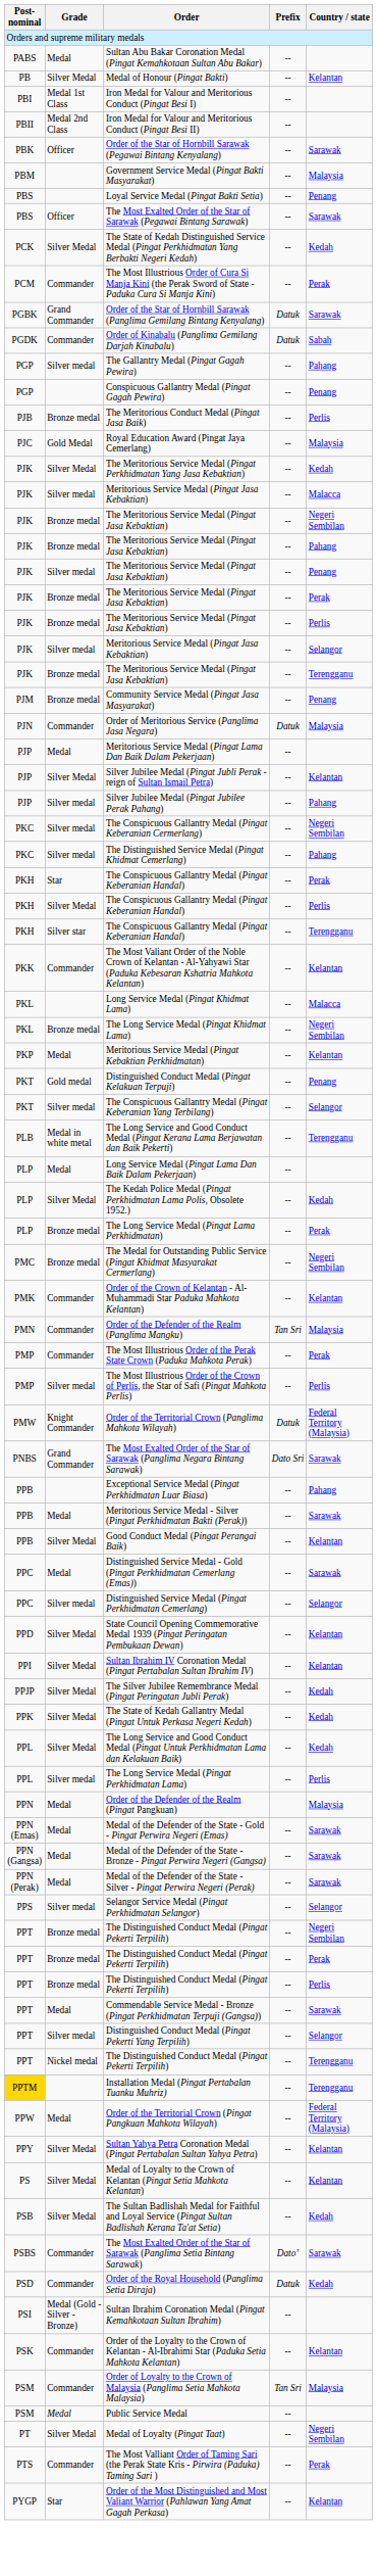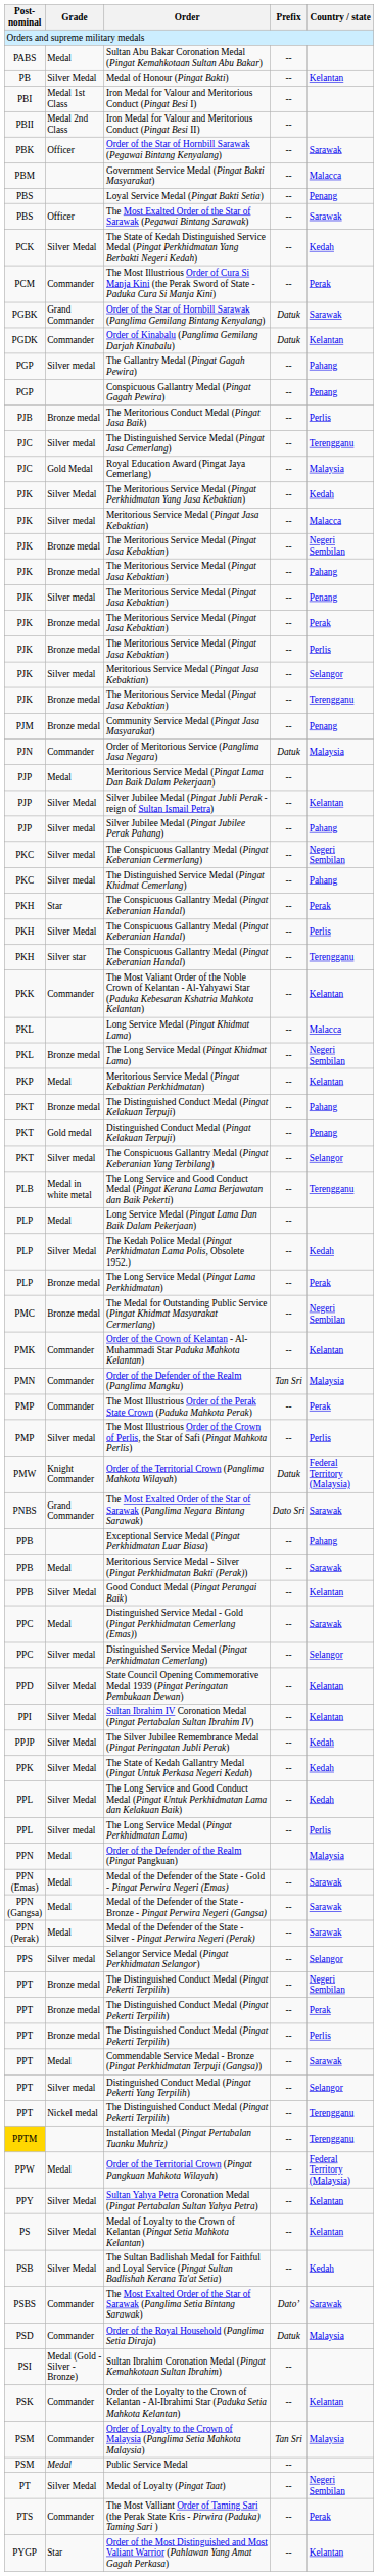 <table class="wikitable" width=100%>
 <tr>
 <th width=11%>Post-nominal</th>
 <th width=16%>Grade</th>
 <th>Order</th>
 <th width=10%>Prefix</th>
 <th width=18%>Country / state</th>
 </tr>
 <tr>
 <td colspan=5 style="background-color:#cceeff">Orders and supreme military medals</td>
 </tr>
 <tr>
 <td align=center>PABS</td>
 <td>Medal</td>
 <td>Sultan Abu Bakar Coronation Medal (<em>Pingat Kemahkotaan Sultan Abu Bakar</em>)</td>
 <td align=center>--</td>
 <td></td>
 </tr>
 <tr>
 <td align=center>PB</td>
 <td>Silver Medal</td>
 <td>Medal of Honour (<em>Pingat Bakti</em>)</td>
 <td align=center>--</td>
 <td> <a href='#'>Kelantan</a></td>
 </tr>
 <tr>
 <td align=center>PBI</td>
 <td>Medal 1st Class</td>
 <td>Iron Medal for Valour and Meritorious Conduct (<em>Pingat Besi</em> I)</td>
 <td align=center>--</td>
 <td></td>
 </tr>
 <tr>
 <td align=center>PBII</td>
 <td>Medal 2nd Class</td>
 <td>Iron Medal for Valour and Meritorious Conduct (<em>Pingat Besi</em> II)</td>
 <td align=center>--</td>
 <td></td>
 </tr>
 <tr>
 <td align=center>PBK</td>
 <td>Officer</td>
 <td><a href='#'>Order of the Star of Hornbill Sarawak</a> (<em>Pegawai Bintang Kenyalang</em>)</td>
 <td align=center>--</td>
 <td> <a href='#'>Sarawak</a></td>
 </tr>
 <tr>
 <td align=center>PBM</td>
 <td></td>
 <td>Government Service Medal (<em>Pingat Bakti Masyarakat</em>)</td>
 <td align=center>--</td>
-<td> <a href='#'>Malaysia</a></td>
+<td> <a href='#'>Malacca</a></td>
 </tr>
 <tr>
 <td align=center>PBS</td>
 <td></td>
 <td>Loyal Service Medal (<em>Pingat Bakti Setia</em>)</td>
 <td align=center>--</td>
 <td> <a href='#'>Penang</a></td>
 </tr>
 <tr>
 <td align=center>PBS</td>
 <td>Officer</td>
 <td>The <a href='#'>Most Exalted Order of the Star of Sarawak</a> (<em>Pegawai Bintang Sarawak</em>)</td>
 <td align=center>--</td>
 <td> <a href='#'>Sarawak</a></td>
 </tr>
 <tr>
 <td align=center>PCK</td>
 <td>Silver Medal</td>
 <td>The State of Kedah Distinguished Service Medal (<em>Pingat Perkhidmatan Yang Berbakti Negeri Kedah</em>)</td>
 <td align=center>--</td>
 <td> <a href='#'>Kedah</a></td>
 </tr>
 <tr>
 <td align=center>PCM</td>
 <td>Commander</td>
 <td>The Most Illustrious <a href='#'>Order of Cura Si Manja Kini</a> (the Perak Sword of State -<em>Paduka Cura Si Manja Kini</em>)</td>
 <td align=center>--</td>
 <td> <a href='#'>Perak</a></td>
 </tr>
 <tr>
 <td align=center>PGBK</td>
 <td>Grand Commander</td>
 <td><a href='#'>Order of the Star of Hornbill Sarawak</a> (<em>Panglima Gemilang Bintang Kenyalang</em>)</td>
 <td align=center><em>Datuk</em></td>
 <td> <a href='#'>Sarawak</a></td>
 </tr>
 <tr>
 <td align=center>PGDK</td>
 <td>Commander</td>
 <td><a href='#'>Order of Kinabalu</a> (<em>Panglima Gemilang Darjah Kinabalu</em>)</td>
 <td align=center><em>Datuk</em></td>
-<td> <a href='#'>Sabah</a></td>
+<td> <a href='#'>Kelantan</a></td>
 </tr>
 <tr>
 <td align=center>PGP</td>
 <td>Silver medal</td>
 <td>The Gallantry Medal (<em>Pingat Gagah Pewira</em>)</td>
 <td align=center>--</td>
 <td> <a href='#'>Pahang</a></td>
 </tr>
 <tr>
 <td align=center>PGP</td>
 <td></td>
 <td>Conspicuous Gallantry Medal (<em>Pingat Gagah Pewira</em>)</td>
 <td align=center>--</td>
 <td> <a href='#'>Penang</a></td>
 </tr>
 <tr>
 <td align=center>PJB</td>
 <td>Bronze medal</td>
 <td>The Meritorious Conduct Medal (<em>Pingat Jasa Baik</em>)</td>
 <td align=center>--</td>
 <td> <a href='#'>Perlis</a></td>
+</tr>
+<tr>
+<td align=center>PJC</td>
+<td>Silver medal</td>
+<td>The Distinguished Service Medal (<em>Pingat Jasa Cemerlang</em>)</td>
+<td align=center>--</td>
+<td> <a href='#'>Terengganu</a></td>
 </tr>
 <tr>
 <td align=center>PJC</td>
 <td>Gold Medal</td>
 <td>Royal Education Award (Pingat Jaya Cemerlang)</td>
 <td align=center>--</td>
 <td> <a href='#'>Malaysia</a></td>
 </tr>
 <tr>
 <td align=center>PJK</td>
 <td>Silver Medal</td>
 <td>The Meritorious Service Medal (<em>Pingat Perkhidmatan Yang Jasa Kebaktian</em>)</td>
 <td align=center>--</td>
 <td> <a href='#'>Kedah</a></td>
 </tr>
 <tr>
 <td align=center>PJK</td>
 <td>Silver medal</td>
 <td>Meritorious Service Medal (<em>Pingat Jasa Kebaktian</em>)</td>
 <td align=center>--</td>
 <td> <a href='#'>Malacca</a></td>
 </tr>
 <tr>
 <td align=center>PJK</td>
 <td>Bronze medal</td>
 <td>The Meritorious Service Medal (<em>Pingat Jasa Kebaktian</em>)</td>
 <td align=center>--</td>
 <td> <a href='#'>Negeri Sembilan</a></td>
 </tr>
 <tr>
 <td align=center>PJK</td>
 <td>Bronze medal</td>
 <td>The Meritorious Service Medal (<em>Pingat Jasa Kebaktian</em>)</td>
 <td align=center>--</td>
 <td> <a href='#'>Pahang</a></td>
 </tr>
 <tr>
 <td align=center>PJK</td>
 <td>Silver medal</td>
 <td>The Meritorious Service Medal (<em>Pingat Jasa Kebaktian</em>)</td>
 <td align=center>--</td>
 <td> <a href='#'>Penang</a></td>
 </tr>
 <tr>
 <td align=center>PJK</td>
 <td>Bronze medal</td>
 <td>The Meritorious Service Medal (<em>Pingat Jasa Kebaktian</em>)</td>
 <td align=center>--</td>
 <td> <a href='#'>Perak</a></td>
 </tr>
 <tr>
 <td align=center>PJK</td>
 <td>Bronze medal</td>
 <td>The Meritorious Service Medal (<em>Pingat Jasa Kebaktian</em>)</td>
 <td align=center>--</td>
 <td> <a href='#'>Perlis</a></td>
 </tr>
 <tr>
 <td align=center>PJK</td>
 <td>Silver medal</td>
 <td>Meritorious Service Medal (<em>Pingat Jasa Kebaktian</em>)</td>
 <td align=center>--</td>
 <td> <a href='#'>Selangor</a></td>
 </tr>
 <tr>
 <td align=center>PJK</td>
 <td>Bronze medal</td>
 <td>The Meritorious Service Medal (<em>Pingat Jasa Kebaktian</em>)</td>
 <td align=center>--</td>
 <td> <a href='#'>Terengganu</a></td>
 </tr>
 <tr>
 <td align=center>PJM</td>
 <td>Bronze medal</td>
 <td>Community Service Medal (<em>Pingat Jasa Masyarakat</em>)</td>
 <td align=center>--</td>
 <td> <a href='#'>Penang</a></td>
 </tr>
 <tr>
 <td align=center>PJN</td>
 <td>Commander</td>
 <td>Order of Meritorious Service (<em>Panglima Jasa Negara</em>)</td>
 <td align=center><em>Datuk</em></td>
 <td> <a href='#'>Malaysia</a></td>
 </tr>
 <tr>
 <td align=center>PJP</td>
 <td>Medal</td>
 <td>Meritorious Service Medal (<em>Pingat Lama Dan Baik Dalam Pekerjaan</em>)</td>
 <td align=center>--</td>
 <td></td>
 </tr>
 <tr>
 <td align=center>PJP</td>
 <td>Silver Medal</td>
 <td>Silver Jubilee Medal (<em>Pingat Jubli Perak</em> - reign of <a href='#'>Sultan Ismail Petra</a>)</td>
 <td align=center>--</td>
 <td> <a href='#'>Kelantan</a></td>
 </tr>
 <tr>
 <td align=center>PJP</td>
 <td>Silver medal</td>
 <td>Silver Jubilee Medal (<em>Pingat Jubilee Perak Pahang</em>)</td>
 <td align=center>--</td>
 <td> <a href='#'>Pahang</a></td>
 </tr>
 <tr>
 <td align=center>PKC</td>
 <td>Silver medal</td>
 <td>The Conspicuous Gallantry Medal (<em>Pingat Keberanian Cermerlang</em>)</td>
 <td align=center>--</td>
 <td> <a href='#'>Negeri Sembilan</a></td>
 </tr>
 <tr>
 <td align=center>PKC</td>
 <td>Silver medal</td>
 <td>The Distinguished Service Medal (<em>Pingat Khidmat Cemerlang</em>)</td>
 <td align=center>--</td>
 <td> <a href='#'>Pahang</a></td>
 </tr>
 <tr>
 <td align=center>PKH</td>
 <td>Star</td>
 <td>The Conspicuous Gallantry Medal (<em>Pingat Keberanian Handal</em>)</td>
 <td align=center>--</td>
 <td> <a href='#'>Perak</a></td>
 </tr>
 <tr>
 <td align=center>PKH</td>
 <td>Silver Medal</td>
 <td>The Conspicuous Gallantry Medal (<em>Pingat Keberanian Handal</em>)</td>
 <td align=center>--</td>
 <td> <a href='#'>Perlis</a></td>
 </tr>
 <tr>
 <td align=center>PKH</td>
 <td>Silver star</td>
 <td>The Conspicuous Gallantry Medal (<em>Pingat Keberanian Handal</em>)</td>
 <td align=center>--</td>
 <td> <a href='#'>Terengganu</a></td>
 </tr>
 <tr>
 <td align=center>PKK</td>
 <td>Commander</td>
 <td>The Most Valiant Order of the Noble Crown of Kelantan - Al-Yahyawi Star (<em>Paduka Kebesaran Kshatria Mahkota Kelantan</em>)</td>
 <td align=center>--</td>
 <td> <a href='#'>Kelantan</a></td>
 </tr>
 <tr>
 <td align=center>PKL</td>
 <td></td>
 <td>Long Service Medal (<em>Pingat Khidmat Lama</em>)</td>
 <td align=center>--</td>
 <td> <a href='#'>Malacca</a></td>
 </tr>
 <tr>
 <td align=center>PKL</td>
 <td>Bronze medal</td>
 <td>The Long Service Medal (<em>Pingat Khidmat Lama</em>)</td>
 <td align=center>--</td>
 <td> <a href='#'>Negeri Sembilan</a></td>
 </tr>
 <tr>
 <td align=center>PKP</td>
 <td>Medal</td>
 <td>Meritorious Service Medal (<em>Pingat Kebaktian Perkhidmatan</em>)</td>
 <td align=center>--</td>
 <td> <a href='#'>Kelantan</a></td>
+</tr>
+<tr>
+<td align=center>PKT</td>
+<td>Bronze medal</td>
+<td>The Distinguished Conduct Medal (<em>Pingat Kelakuan Terpuji</em>)</td>
+<td align=center>--</td>
+<td> <a href='#'>Pahang</a></td>
 </tr>
 <tr>
 <td align=center>PKT</td>
 <td>Gold medal</td>
 <td>Distinguished Conduct Medal (<em>Pingat Kelakuan Terpuji</em>)</td>
 <td align=center>--</td>
 <td> <a href='#'>Penang</a></td>
 </tr>
 <tr>
 <td align=center>PKT</td>
 <td>Silver medal</td>
 <td>The Conspicuous Gallantry Medal (<em>Pingat Keberanian Yang Terbilang</em>)</td>
 <td align=center>--</td>
 <td> <a href='#'>Selangor</a></td>
 </tr>
 <tr>
 <td align=center>PLB</td>
 <td>Medal in white metal</td>
 <td>The Long Service and Good Conduct Medal (<em>Pingat Kerana Lama Berjawatan dan Baik Pekerti</em>)</td>
 <td align=center>--</td>
 <td> <a href='#'>Terengganu</a></td>
 </tr>
 <tr>
 <td align=center>PLP</td>
 <td>Medal</td>
 <td>Long Service Medal (<em>Pingat Lama Dan Baik Dalam Pekerjaan</em>)</td>
 <td align=center>--</td>
 <td></td>
 </tr>
 <tr>
 <td align=center>PLP</td>
 <td>Silver Medal</td>
 <td>The Kedah Police Medal (<em>Pingat Perkhidmatan Lama Polis</em>, Obsolete 1952.)</td>
 <td align=center>--</td>
 <td> <a href='#'>Kedah</a></td>
 </tr>
 <tr>
 <td align=center>PLP</td>
 <td>Bronze medal</td>
 <td>The Long Service Medal (<em>Pingat Lama Perkhidmatan</em>)</td>
 <td align=center>--</td>
 <td> <a href='#'>Perak</a></td>
 </tr>
 <tr>
 <td align=center>PMC</td>
 <td>Bronze medal</td>
 <td>The Medal for Outstanding Public Service (<em>Pingat Khidmat Masyarakat Cermerlang</em>)</td>
 <td align=center>--</td>
 <td> <a href='#'>Negeri Sembilan</a></td>
 </tr>
 <tr>
 <td align=center>PMK</td>
 <td>Commander</td>
 <td><a href='#'>Order of the Crown of Kelantan</a> - Al-Muhammadi Star <em>Paduka Mahkota Kelantan</em>)</td>
 <td align=center>--</td>
 <td> <a href='#'>Kelantan</a></td>
 </tr>
 <tr>
 <td align=center>PMN</td>
 <td>Commander</td>
 <td><a href='#'>Order of the Defender of the Realm</a> (<em>Panglima Mangku</em>)</td>
 <td align=center><em>Tan Sri</em></td>
 <td> <a href='#'>Malaysia</a></td>
 </tr>
 <tr>
 <td align=center>PMP</td>
 <td>Commander</td>
 <td>The Most Illustrious <a href='#'>Order of the Perak State Crown</a> (<em>Paduka Mahkota Perak</em>)</td>
 <td align=center>--</td>
 <td> <a href='#'>Perak</a></td>
 </tr>
 <tr>
 <td align=center>PMP</td>
 <td>Silver medal</td>
 <td>The Most Illustrious <a href='#'>Order of the Crown of Perlis</a>, the Star of Safi (<em>Pingat Mahkota Perlis</em>)</td>
 <td align=center>--</td>
 <td> <a href='#'>Perlis</a></td>
 </tr>
 <tr>
 <td align=center>PMW</td>
 <td>Knight Commander</td>
 <td><a href='#'>Order of the Territorial Crown</a> (<em>Panglima Mahkota Wilayah</em>)</td>
 <td align=center><em>Datuk</em></td>
 <td> <a href='#'>Federal Territory (Malaysia)</a></td>
 </tr>
 <tr>
 <td align=center>PNBS</td>
 <td>Grand Commander</td>
 <td>The <a href='#'>Most Exalted Order of the Star of Sarawak</a> (<em>Panglima Negara Bintang Sarawak</em>)</td>
 <td align=center><em>Dato Sri</em></td>
 <td> <a href='#'>Sarawak</a></td>
 </tr>
 <tr>
 <td align=center>PPB</td>
 <td></td>
 <td>Exceptional Service Medal (<em>Pingat Perkhidmatan Luar Biasa</em>)</td>
 <td align=center>--</td>
 <td> <a href='#'>Pahang</a></td>
 </tr>
 <tr>
 <td align=center>PPB</td>
 <td>Medal</td>
 <td>Meritorious Service Medal - Silver (<em>Pingat Perkhidmatan Bakti (Perak)</em>)</td>
 <td align=center>--</td>
 <td> <a href='#'>Sarawak</a></td>
 </tr>
 <tr>
 <td align=center>PPB</td>
 <td>Silver Medal</td>
 <td>Good Conduct Medal (<em>Pingat Perangai Baik</em>)</td>
 <td align=center>--</td>
 <td> <a href='#'>Kelantan</a></td>
 </tr>
 <tr>
 <td align=center>PPC</td>
 <td>Medal</td>
 <td>Distinguished Service Medal - Gold (<em>Pingat Perkhidmatan Cemerlang (Emas)</em>)</td>
 <td align=center>--</td>
 <td> <a href='#'>Sarawak</a></td>
 </tr>
 <tr>
 <td align=center>PPC</td>
 <td>Silver medal</td>
 <td>Distinguished Service Medal (<em>Pingat Perkhidmatan Cemerlang</em>)</td>
 <td align=center>--</td>
 <td> <a href='#'>Selangor</a></td>
 </tr>
 <tr>
 <td align=center>PPD</td>
 <td>Silver Medal</td>
 <td>State Council Opening Commemorative Medal 1939 (<em>Pingat Peringatan Pembukaan Dewan</em>)</td>
 <td align=center>--</td>
 <td> <a href='#'>Kelantan</a></td>
 </tr>
 <tr>
 <td align=center>PPI</td>
 <td>Silver Medal</td>
 <td><a href='#'>Sultan Ibrahim IV</a> Coronation Medal (<em>Pingat Pertabalan Sultan Ibrahim IV</em>)</td>
 <td align=center>--</td>
 <td> <a href='#'>Kelantan</a></td>
 </tr>
 <tr>
 <td align=center>PPJP</td>
 <td>Silver Medal</td>
 <td>The Silver Jubilee Remembrance Medal (<em>Pingat Peringatan Jubli Perak</em>)</td>
 <td align=center>--</td>
 <td> <a href='#'>Kedah</a></td>
 </tr>
 <tr>
 <td align=center>PPK</td>
 <td>Silver Medal</td>
 <td>The State of Kedah Gallantry Medal (<em>Pingat Untuk Perkasa Negeri Kedah</em>)</td>
 <td align=center>--</td>
 <td> <a href='#'>Kedah</a></td>
 </tr>
 <tr>
 <td align=center>PPL</td>
 <td>Silver Medal</td>
 <td>The Long Service and Good Conduct Medal (<em>Pingat Untuk Perkhidmatan Lama dan Kelakuan Baik</em>)</td>
 <td align=center>--</td>
 <td> <a href='#'>Kedah</a></td>
 </tr>
 <tr>
 <td align=center>PPL</td>
 <td>Silver medal</td>
 <td>The Long Service Medal (<em>Pingat Perkhidmatan Lama</em>)</td>
 <td align=center>--</td>
 <td> <a href='#'>Perlis</a></td>
 </tr>
 <tr>
 <td align=center>PPN</td>
 <td>Medal</td>
 <td><a href='#'>Order of the Defender of the Realm</a> (<em>Pingat</em> Pangkuan)</td>
 <td></td>
 <td> <a href='#'>Malaysia</a></td>
 </tr>
 <tr>
 <td align=center>PPN (Emas)</td>
 <td>Medal</td>
 <td>Medal of the Defender of the State - Gold - <em>Pingat Perwira Negeri (Emas)</em></td>
 <td align=center>--</td>
 <td> <a href='#'>Sarawak</a></td>
 </tr>
 <tr>
 <td align=center>PPN (Gangsa)</td>
 <td>Medal</td>
 <td>Medal of the Defender of the State - Bronze - <em>Pingat Perwira Negeri (Gangsa)</em></td>
 <td align=center>--</td>
 <td> <a href='#'>Sarawak</a></td>
 </tr>
 <tr>
 <td align=center>PPN (Perak)</td>
 <td>Medal</td>
 <td>Medal of the Defender of the State - Silver - <em>Pingat Perwira Negeri (Perak)</em></td>
 <td align=center>--</td>
 <td> <a href='#'>Sarawak</a></td>
 </tr>
 <tr>
 <td align=center>PPS</td>
 <td>Silver medal</td>
 <td>Selangor Service Medal (<em>Pingat Perkhidmatan Selangor</em>)</td>
 <td align=center>--</td>
 <td> <a href='#'>Selangor</a></td>
 </tr>
 <tr>
 <td align=center>PPT</td>
 <td>Bronze medal</td>
 <td>The Distinguished Conduct Medal (<em>Pingat Pekerti Terpilih</em>)</td>
 <td align=center>--</td>
 <td> <a href='#'>Negeri Sembilan</a></td>
 </tr>
 <tr>
 <td align=center>PPT</td>
 <td>Bronze medal</td>
 <td>The Distinguished Conduct Medal (<em>Pingat Pekerti Terpilih</em>)</td>
 <td align=center>--</td>
 <td> <a href='#'>Perak</a></td>
 </tr>
 <tr>
 <td align=center>PPT</td>
 <td>Bronze medal</td>
 <td>The Distinguished Conduct Medal (<em>Pingat Pekerti Terpilih</em>)</td>
 <td align=center>--</td>
 <td> <a href='#'>Perlis</a></td>
 </tr>
 <tr>
 <td align=center>PPT</td>
 <td>Medal</td>
 <td>Commendable Service Medal - Bronze (<em>Pingat Perkhidmatan Terpuji (Gangsa)</em>)</td>
 <td align=center>--</td>
 <td> <a href='#'>Sarawak</a></td>
 </tr>
 <tr>
 <td align=center>PPT</td>
 <td>Silver medal</td>
 <td>Distinguished Conduct Medal (<em>Pingat Pekerti Yang Terpilih</em>)</td>
 <td align=center>--</td>
 <td> <a href='#'>Selangor</a></td>
 </tr>
 <tr>
 <td align=center>PPT</td>
 <td>Nickel medal</td>
 <td>The Distinguished Conduct Medal (<em>Pingat Pekerti Terpilih</em>)</td>
 <td align=center>--</td>
 <td> <a href='#'>Terengganu</a></td>
 </tr>
 <tr>
 <td align=center style="background: gold;">PPTM</td>
 <td></td>
 <td>Installation  Medal (<em>Pingat Pertabalan Tuanku Muhriz)</em></td>
 <td align="center">--</td>
 <td> <a href='#'>Terengganu</a></td>
 </tr>
 <tr>
 <td align=center>PPW</td>
 <td>Medal</td>
 <td><a href='#'>Order of the Territorial Crown</a> (<em>Pingat Pangkuan Mahkota Wilayah</em>)</td>
 <td align=center>--</td>
 <td> <a href='#'>Federal Territory (Malaysia)</a></td>
 </tr>
 <tr>
 <td align=center>PPY</td>
 <td>Silver Medal</td>
 <td><a href='#'>Sultan Yahya Petra</a> Coronation Medal (<em>Pingat Pertabalan Sultan Yahya Petra</em>)</td>
 <td align=center>--</td>
 <td> <a href='#'>Kelantan</a></td>
 </tr>
 <tr>
 <td align=center>PS</td>
 <td>Silver Medal</td>
 <td>Medal of Loyalty to the Crown of Kelantan (<em>Pingat Setia Mahkota Kelantan</em>)</td>
 <td align=center>--</td>
 <td> <a href='#'>Kelantan</a></td>
 </tr>
 <tr>
 <td align=center>PSB</td>
 <td>Silver Medal</td>
 <td>The Sultan Badlishah Medal for Faithful and Loyal Service (<em>Pingat Sultan Badlishah Kerana Ta'at Setia</em>)</td>
 <td align=center>--</td>
 <td> <a href='#'>Kedah</a></td>
 </tr>
 <tr>
 <td align=center>PSBS</td>
 <td>Commander</td>
 <td>The <a href='#'>Most Exalted Order of the Star of Sarawak</a> (<em>Panglima Setia Bintang Sarawak</em>)</td>
 <td align=center><em>Dato’</em></td>
 <td> <a href='#'>Sarawak</a></td>
 </tr>
 <tr>
 <td align=center>PSD</td>
 <td>Commander</td>
 <td><a href='#'>Order of the Royal Household</a> (<em>Panglima Setia Diraja</em>)</td>
 <td align=center><em>Datuk</em></td>
-<td> <a href='#'>Kedah</a></td>
+<td> <a href='#'>Malaysia</a></td>
 </tr>
 <tr>
 <td align=center>PSI</td>
 <td>Medal (Gold - Silver - Bronze)</td>
 <td>Sultan Ibrahim Coronation Medal (<em>Pingat Kemahkotaan Sultan Ibrahim</em>)</td>
 <td align=center>--</td>
 <td></td>
 </tr>
 <tr>
 <td align=center>PSK</td>
 <td>Commander</td>
 <td>Order of the Loyalty to the Crown of Kelantan - Al-Ibrahimi Star (<em>Paduka Setia Mahkota Kelantan</em>)</td>
 <td align=center>--</td>
 <td> <a href='#'>Kelantan</a></td>
 </tr>
 <tr>
 <td align=center>PSM</td>
 <td>Commander</td>
 <td><a href='#'>Order of Loyalty to the Crown of Malaysia</a> (<em>Panglima Setia Mahkota Malaysia</em>)</td>
 <td align=center><em>Tan Sri</em></td>
 <td> <a href='#'>Malaysia</a></td>
 </tr>
 <tr>
 <td align=center>PSM</td>
 <td><em>Medal</em></td>
 <td>Public Service Medal</td>
 <td align=center>--</td>
 <td></td>
 </tr>
 <tr>
 <td align=center>PT</td>
 <td>Silver Medal</td>
 <td>Medal of Loyalty (<em>Pingat Taat</em>)</td>
 <td align=center>--</td>
 <td> <a href='#'>Negeri Sembilan</a></td>
 </tr>
 <tr>
 <td align=center>PTS</td>
 <td>Commander</td>
 <td>The Most Valliant <a href='#'>Order of Taming Sari</a> (the Perak State Kris - <em>Pirwira (Paduka) Taming Sari </em>)</td>
 <td align=center>--</td>
 <td> <a href='#'>Perak</a></td>
 </tr>
 <tr>
 <td align=center>PYGP</td>
 <td>Star</td>
 <td><a href='#'>Order of the Most Distinguished and Most Valiant Warrior</a> (<em>Pahlawan Yang Amat Gagah Perkasa</em>)</td>
 <td align=center>--</td>
 <td> <a href='#'>Kelantan</a></td>
 </tr>
 </table>
